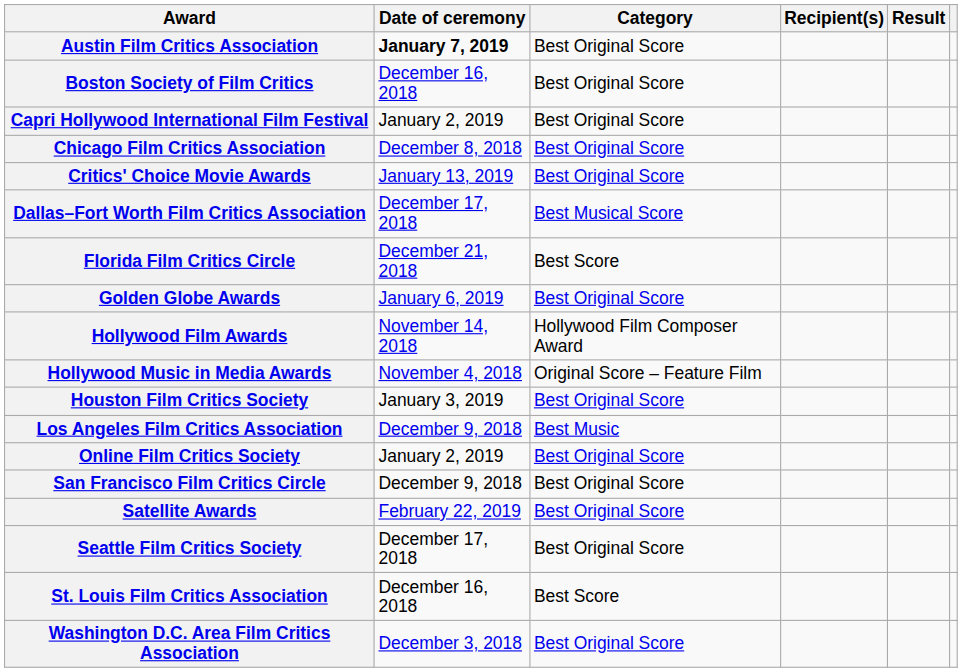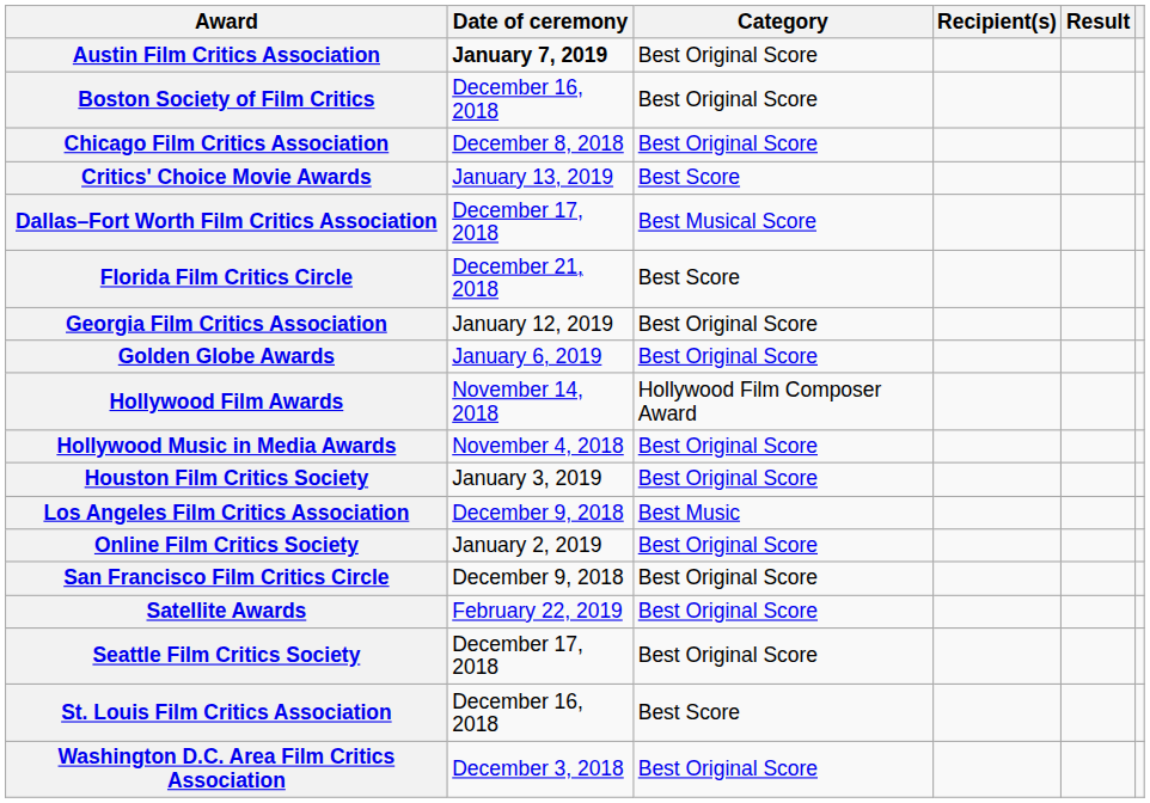 <table class="wikitable plainrowheaders sortable" style="width:99%;">
 <tr>
 <th scope="col">Award</th>
 <th scope="col">Date of ceremony</th>
 <th scope="col">Category</th>
 <th scope="col">Recipient(s)</th>
 <th scope="col">Result</th>
 <th scope="col" class="unsortable"></th>
 </tr>
 <tr>
 <th scope="row"><a href='#'>Austin Film Critics Association</a></th>
 <td><strong>January 7, 2019</strong></td>
 <td>Best Original Score</td>
 <td></td>
 <td></td>
 <td style="text-align:center;"></td>
 </tr>
 <tr>
 <th scope="row"><a href='#'>Boston Society of Film Critics</a></th>
 <td><a href='#'>December 16, 2018</a></td>
 <td>Best Original Score</td>
 <td></td>
 <td></td>
 <td style="text-align:center;"></td>
 </tr>
 <tr>
-<th scope="row"><a href='#'>Capri Hollywood International Film Festival</a></th>
-<td>January 2, 2019</td>
-<td>Best Original Score</td>
-<td></td>
-<td></td>
-<td style="text-align:center;"></td>
-</tr>
-<tr>
 <th scope="row"><a href='#'>Chicago Film Critics Association</a></th>
 <td><a href='#'>December 8, 2018</a></td>
 <td><a href='#'>Best Original Score</a></td>
 <td></td>
 <td></td>
 <td style="text-align:center;"></td>
 </tr>
 <tr>
 <th scope="row"><a href='#'>Critics' Choice Movie Awards</a></th>
 <td><a href='#'>January 13, 2019</a></td>
-<td><a href='#'>Best Original Score</a></td>
+<td><a href='#'>Best Score</a></td>
 <td></td>
 <td></td>
 <td style="text-align:center;"></td>
 </tr>
 <tr>
 <th scope="row"><a href='#'>Dallas–Fort Worth Film Critics Association</a></th>
 <td><a href='#'>December 17, 2018</a></td>
 <td><a href='#'>Best Musical Score</a></td>
 <td></td>
 <td></td>
 <td style="text-align:center;"></td>
 </tr>
 <tr>
 <th scope="row"><a href='#'>Florida Film Critics Circle</a></th>
 <td><a href='#'>December 21, 2018</a></td>
 <td>Best Score</td>
+<td></td>
+<td></td>
+<td style="text-align:center;"></td>
+</tr>
+<tr>
+<th scope="row"><a href='#'>Georgia Film Critics Association</a></th>
+<td>January 12, 2019</td>
+<td>Best Original Score</td>
 <td></td>
 <td></td>
 <td style="text-align:center;"></td>
 </tr>
 <tr>
 <th scope="row"><a href='#'>Golden Globe Awards</a></th>
 <td><a href='#'>January 6, 2019</a></td>
 <td><a href='#'>Best Original Score</a></td>
 <td></td>
 <td></td>
 <td style="text-align:center;"></td>
 </tr>
 <tr>
 <th scope="row"><a href='#'>Hollywood Film Awards</a></th>
 <td><a href='#'>November 14, 2018</a></td>
 <td>Hollywood Film Composer Award</td>
 <td></td>
 <td></td>
 <td style="text-align:center;"></td>
 </tr>
 <tr>
 <th scope="row"><a href='#'>Hollywood Music in Media Awards</a></th>
 <td><a href='#'>November 4, 2018</a></td>
-<td>Original Score – Feature Film</td>
+<td><a href='#'>Best Original Score</a></td>
 <td></td>
 <td></td>
 <td style="text-align:center;"></td>
 </tr>
 <tr>
 <th scope="row"><a href='#'>Houston Film Critics Society</a></th>
 <td>January 3, 2019</td>
 <td><a href='#'>Best Original Score</a></td>
 <td></td>
 <td></td>
 <td style="text-align:center;"></td>
 </tr>
 <tr>
 <th scope="row"><a href='#'>Los Angeles Film Critics Association</a></th>
 <td><a href='#'>December 9, 2018</a></td>
 <td><a href='#'>Best Music</a></td>
 <td></td>
 <td></td>
 <td style="text-align:center;"></td>
 </tr>
 <tr>
 <th scope="row"><a href='#'>Online Film Critics Society</a></th>
 <td>January 2, 2019</td>
 <td><a href='#'>Best Original Score</a></td>
 <td></td>
 <td></td>
 <td style="text-align:center;"></td>
 </tr>
 <tr>
 <th scope="row"><a href='#'>San Francisco Film Critics Circle</a></th>
 <td>December 9, 2018</td>
 <td>Best Original Score</td>
 <td></td>
 <td></td>
 <td style="text-align:center;"></td>
 </tr>
 <tr>
 <th scope="row"><a href='#'>Satellite Awards</a></th>
 <td><a href='#'>February 22, 2019</a></td>
 <td><a href='#'>Best Original Score</a></td>
 <td></td>
 <td></td>
 <td style="text-align:center;"></td>
 </tr>
 <tr>
 <th scope="row"><a href='#'>Seattle Film Critics Society</a></th>
 <td>December 17, 2018</td>
 <td>Best Original Score</td>
 <td></td>
 <td></td>
 <td style="text-align:center;"></td>
 </tr>
 <tr>
 <th scope="row"><a href='#'>St. Louis Film Critics Association</a></th>
 <td>December 16, 2018</td>
 <td>Best Score</td>
 <td></td>
 <td></td>
 <td style="text-align:center;"></td>
 </tr>
 <tr>
 <th scope="row"><a href='#'>Washington D.C. Area Film Critics Association</a></th>
 <td><a href='#'>December 3, 2018</a></td>
 <td><a href='#'>Best Original Score</a></td>
 <td></td>
 <td></td>
 <td style="text-align:center;"></td>
 </tr>
 </table>
